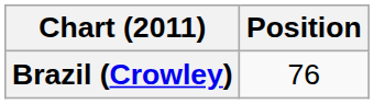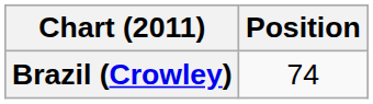 <table class="wikitable plainrowheaders" style="text-align:center">
 <tr>
 <th scope="col">Chart (2011)</th>
 <th scope="col">Position</th>
 </tr>
 <tr>
 <th scope="row">Brazil (<a href='#'>Crowley</a>)</th>
-<td style="text-align:center;">76</td>
+<td style="text-align:center;">74</td>
 </tr>
 </table>
